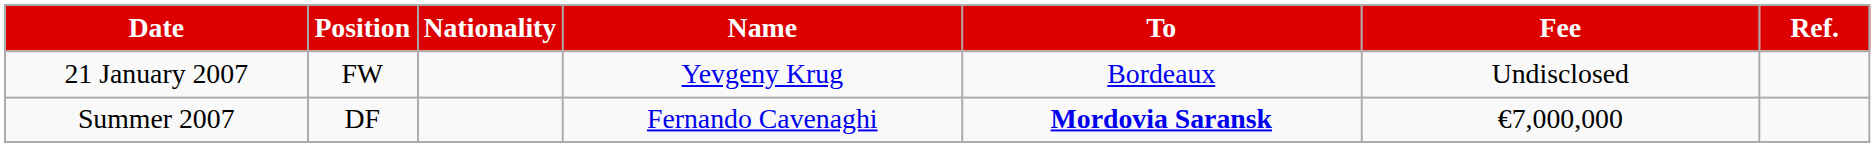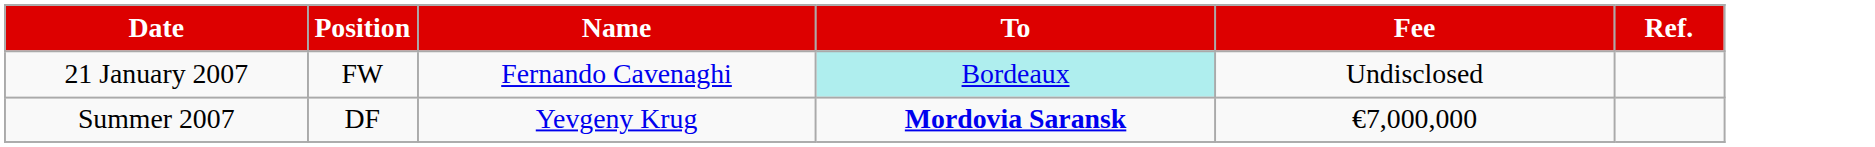 <table class="wikitable"  style="text-align:center; font-size:90%; ">
 <tr>
 <th style="background:#DD0000; color:white; width:150px;">Date</th>
 <th style="background:#DD0000; color:white; width:50px;">Position</th>
-<th style="background:#DD0000; color:white; width:50px;">Nationality</th>
 <th style="background:#DD0000; color:white; width:200px;">Name</th>
 <th style="background:#DD0000; color:white; width:200px;">To</th>
 <th style="background:#DD0000; color:white; width:200px;">Fee</th>
 <th style="background:#DD0000; color:white; width:50px;">Ref.</th>
 </tr>
 <tr>
 <td>21 January 2007</td>
 <td>FW</td>
-<td></td>
-<td><a href='#'>Yevgeny Krug</a></td>
-<td><a href='#'>Bordeaux</a></td>
+<td><a href='#'>Fernando Cavenaghi</a></td>
+<td style="background: paleturquoise;"><a href='#'>Bordeaux</a></td>
 <td>Undisclosed</td>
 <td></td>
 </tr>
 <tr>
 <td>Summer 2007</td>
 <td>DF</td>
-<td></td>
-<td><a href='#'>Fernando Cavenaghi</a></td>
+<td><a href='#'>Yevgeny Krug</a></td>
 <td><strong><a href='#'>Mordovia Saransk</a></strong></td>
 <td>€7,000,000</td>
 <td></td>
 </tr>
 </table>
